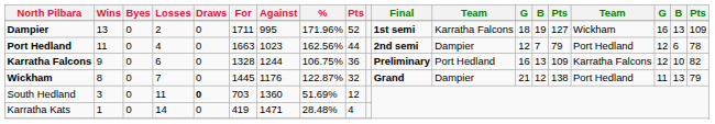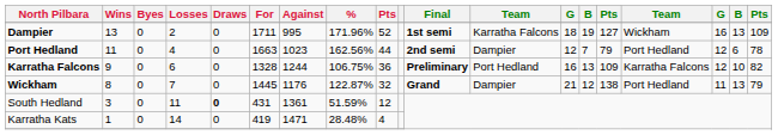 <table style="font-size: 85%; text-align: left;" class="wikitable">
 <tr>
 <th style="color:crimson">North Pilbara</th>
 <th style="color:crimson">Wins</th>
 <th style="color:crimson">Byes</th>
 <th style="color:crimson">Losses</th>
 <th style="color:crimson">Draws</th>
 <th style="color:crimson">For</th>
 <th style="color:crimson">Against</th>
 <th style="color:crimson">%</th>
 <th style="color:crimson">Pts</th>
 <th></th>
 <th style="color:green">Final</th>
 <th style="color:green">Team</th>
 <th style="color:green">G</th>
 <th style="color:green">B</th>
 <th style="color:green">Pts</th>
 <th style="color:green">Team</th>
 <th style="color:green">G</th>
 <th style="color:green">B</th>
 <th style="color:green">Pts</th>
 </tr>
 <tr>
 </tr>
 <tr>
 </tr>
 <tr>
 <td><strong>	Dampier	</strong></td>
 <td>13</td>
 <td>0</td>
 <td>2</td>
 <td>0</td>
 <td>1711</td>
 <td>995</td>
 <td>171.96%</td>
 <td>52</td>
 <td></td>
 <td><strong>1st semi</strong></td>
 <td>Karratha Falcons</td>
 <td>18</td>
 <td>19</td>
 <td>127</td>
 <td>Wickham</td>
 <td>16</td>
 <td>13</td>
 <td>109</td>
 </tr>
 <tr>
 <td><strong>	Port Hedland	</strong></td>
 <td>11</td>
 <td>0</td>
 <td>4</td>
 <td>0</td>
 <td>1663</td>
 <td>1023</td>
 <td>162.56%</td>
 <td>44</td>
 <td></td>
 <td><strong>2nd semi</strong></td>
 <td>Dampier</td>
 <td>12</td>
 <td>7</td>
 <td>79</td>
 <td>Port Hedland</td>
 <td>12</td>
 <td>6</td>
 <td>78</td>
 </tr>
 <tr>
 <td><strong>	Karratha Falcons	</strong></td>
 <td>9</td>
 <td>0</td>
 <td>6</td>
 <td>0</td>
 <td>1328</td>
 <td>1244</td>
 <td>106.75%</td>
 <td>36</td>
 <td></td>
 <td><strong>Preliminary</strong></td>
 <td>Port Hedland</td>
 <td>16</td>
 <td>13</td>
 <td>109</td>
 <td>Karratha Falcons</td>
 <td>12</td>
 <td>10</td>
 <td>82</td>
 </tr>
 <tr>
 <td><strong>	Wickham	</strong></td>
 <td>8</td>
 <td>0</td>
 <td>7</td>
 <td>0</td>
 <td>1445</td>
 <td>1176</td>
 <td>122.87%</td>
 <td>32</td>
 <td></td>
 <td><strong>Grand</strong></td>
 <td>Dampier</td>
 <td>21</td>
 <td>12</td>
 <td>138</td>
 <td>Port Hedland</td>
 <td>11</td>
 <td>13</td>
 <td>79</td>
 </tr>
 <tr>
 <td>South Hedland</td>
 <td>3</td>
 <td>0</td>
 <td>11</td>
 <td><strong>0</strong></td>
-<td>703</td>
-<td>1360</td>
-<td>51.69%</td>
+<td>431</td>
+<td>1361</td>
+<td>51.59%</td>
 <td>12</td>
 <td></td>
 </tr>
 <tr>
 <td>Karratha Kats</td>
 <td>1</td>
 <td>0</td>
 <td>14</td>
 <td>0</td>
 <td>419</td>
 <td>1471</td>
 <td>28.48%</td>
 <td>4</td>
 <td></td>
 </tr>
 <tr>
 </tr>
 </table>
